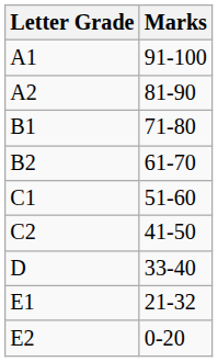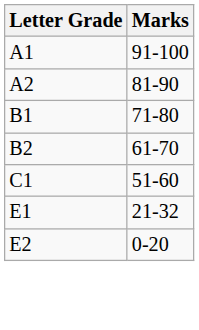 <table class="wikitable">
 <tr>
 <th>Letter Grade</th>
 <th>Marks</th>
 </tr>
 <tr>
 <td>A1</td>
 <td>91-100</td>
 </tr>
 <tr>
 <td>A2</td>
 <td>81-90</td>
 </tr>
 <tr>
 <td>B1</td>
 <td>71-80</td>
 </tr>
 <tr>
 <td>B2</td>
 <td>61-70</td>
 </tr>
 <tr>
 <td>C1</td>
 <td>51-60</td>
 </tr>
 <tr>
-<td>C2</td>
-<td>41-50</td>
-</tr>
-<tr>
-<td>D</td>
-<td>33-40</td>
-</tr>
-<tr>
 <td>E1</td>
 <td>21-32</td>
 </tr>
 <tr>
 <td>E2</td>
 <td>0-20</td>
 </tr>
 </table>
